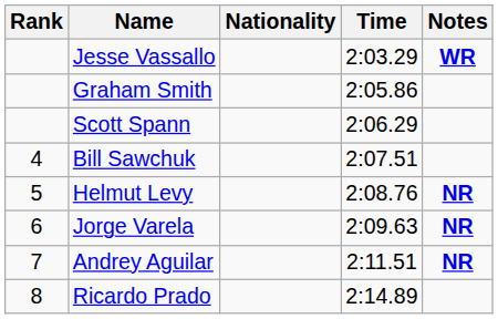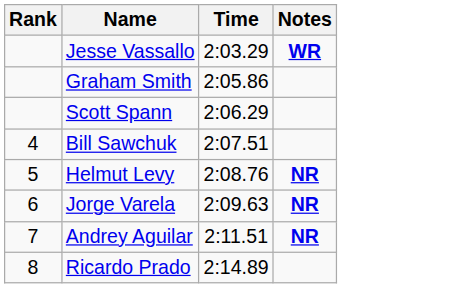 <table class="wikitable sortable" style="text-align:center">
 <tr>
 <th>Rank</th>
 <th>Name</th>
-<th>Nationality</th>
 <th>Time</th>
 <th>Notes</th>
 </tr>
 <tr>
 <td></td>
 <td align=left><a href='#'>Jesse Vassallo</a></td>
-<td align=left></td>
 <td>2:03.29</td>
 <td><strong><a href='#'>WR</a></strong></td>
 </tr>
 <tr>
 <td></td>
 <td align=left><a href='#'>Graham Smith</a></td>
-<td align=left></td>
 <td>2:05.86</td>
 <td></td>
 </tr>
 <tr>
 <td></td>
 <td align=left><a href='#'>Scott Spann</a></td>
-<td align=left></td>
 <td>2:06.29</td>
 <td></td>
 </tr>
 <tr>
 <td>4</td>
 <td align=left><a href='#'>Bill Sawchuk</a></td>
-<td align=left></td>
 <td>2:07.51</td>
 <td></td>
 </tr>
 <tr>
 <td>5</td>
 <td align=left><a href='#'>Helmut Levy</a></td>
-<td align=left></td>
 <td>2:08.76</td>
 <td><strong><a href='#'>NR</a></strong></td>
 </tr>
 <tr>
 <td>6</td>
 <td align=left><a href='#'>Jorge Varela</a></td>
-<td align=left></td>
 <td>2:09.63</td>
 <td><strong><a href='#'>NR</a></strong></td>
 </tr>
 <tr>
 <td>7</td>
 <td align=left><a href='#'>Andrey Aguilar</a></td>
-<td align=left></td>
 <td>2:11.51</td>
 <td><strong><a href='#'>NR</a></strong></td>
 </tr>
 <tr>
 <td>8</td>
 <td align=left><a href='#'>Ricardo Prado</a></td>
-<td align=left></td>
 <td>2:14.89</td>
 <td></td>
 </tr>
 </table>
